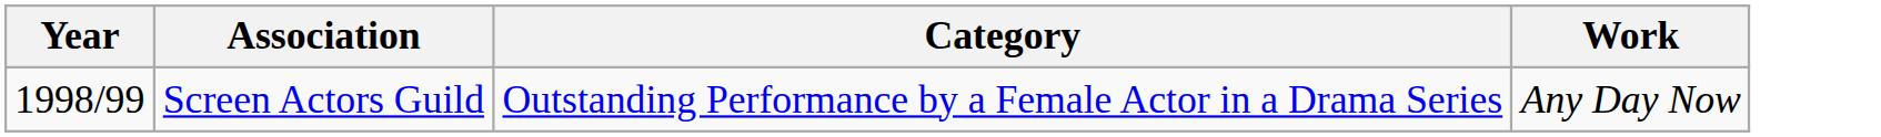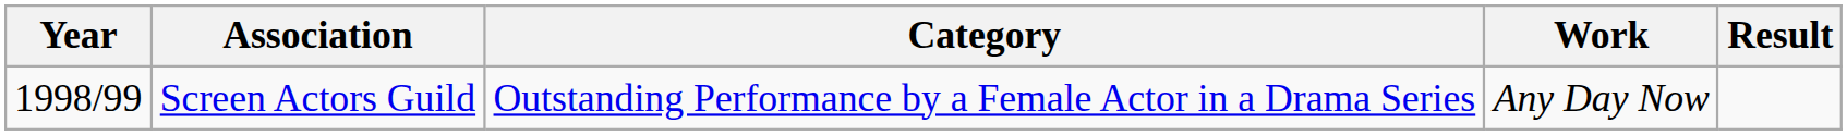 <table class="wikitable sortable">
 <tr>
 <th>Year</th>
 <th>Association</th>
 <th>Category</th>
 <th>Work</th>
+<th>Result</th>
 </tr>
 <tr>
 <td>1998/99</td>
 <td><a href='#'>Screen Actors Guild</a></td>
 <td><a href='#'>Outstanding Performance by a Female Actor in a Drama Series</a></td>
 <td><em>Any Day Now</em></td>
+<td></td>
 </tr>
 </table>
